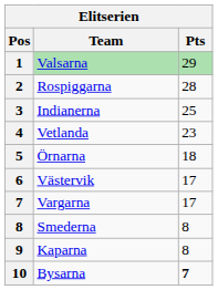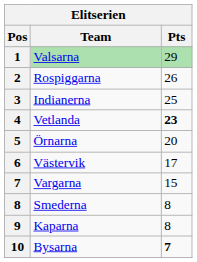 <table class="wikitable">
 <tr>
 <th colspan="3">Elitserien</th>
 </tr>
 <tr>
 <th width=20>Pos</th>
 <th width=150>Team</th>
 <th width=30>Pts</th>
 </tr>
 <tr style="background:#ACE1AF;">
 <th>1</th>
 <td><a href='#'>Valsarna</a></td>
 <td>29</td>
 </tr>
 <tr>
 <th>2</th>
 <td><a href='#'>Rospiggarna</a></td>
-<td>28</td>
+<td>26</td>
 </tr>
 <tr>
 <th>3</th>
 <td><a href='#'>Indianerna</a></td>
 <td>25</td>
 </tr>
 <tr>
 <th>4</th>
 <td><a href='#'>Vetlanda</a></td>
-<td>23</td>
+<td><strong>23</strong></td>
 </tr>
 <tr>
 <th>5</th>
 <td><a href='#'>Örnarna</a></td>
-<td>18</td>
+<td>20</td>
 </tr>
 <tr>
 <th>6</th>
 <td><a href='#'>Västervik</a></td>
 <td>17</td>
 </tr>
 <tr>
 <th>7</th>
 <td><a href='#'>Vargarna</a></td>
-<td>17</td>
+<td>15</td>
 </tr>
 <tr>
 <th>8</th>
 <td><a href='#'>Smederna</a></td>
 <td>8</td>
 </tr>
 <tr>
 <th>9</th>
 <td><a href='#'>Kaparna</a></td>
 <td>8</td>
 </tr>
 <tr>
 <th>10</th>
 <td><a href='#'>Bysarna</a></td>
 <td><strong>7</strong></td>
 </tr>
 </table>
